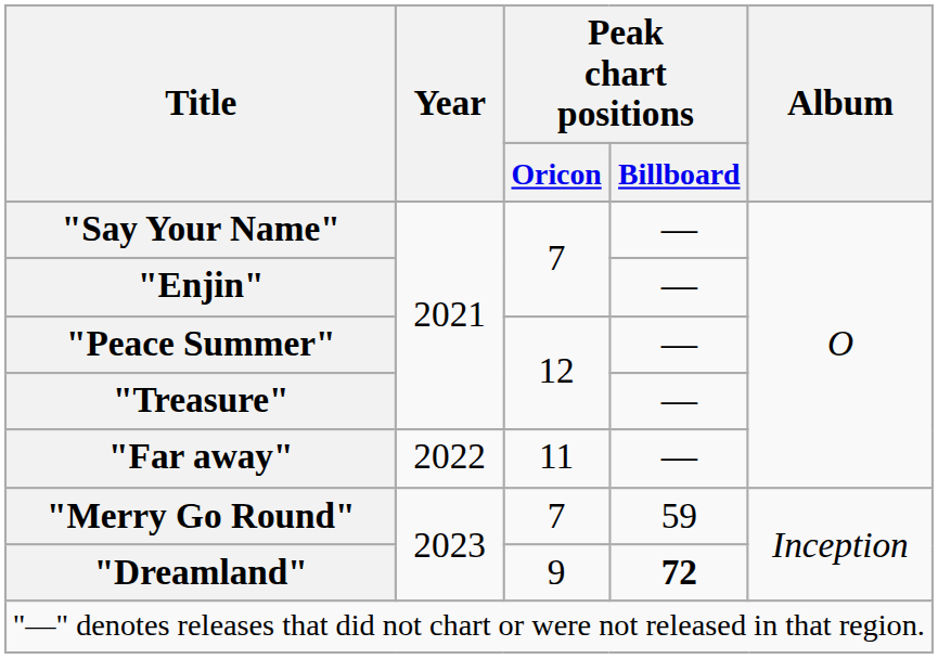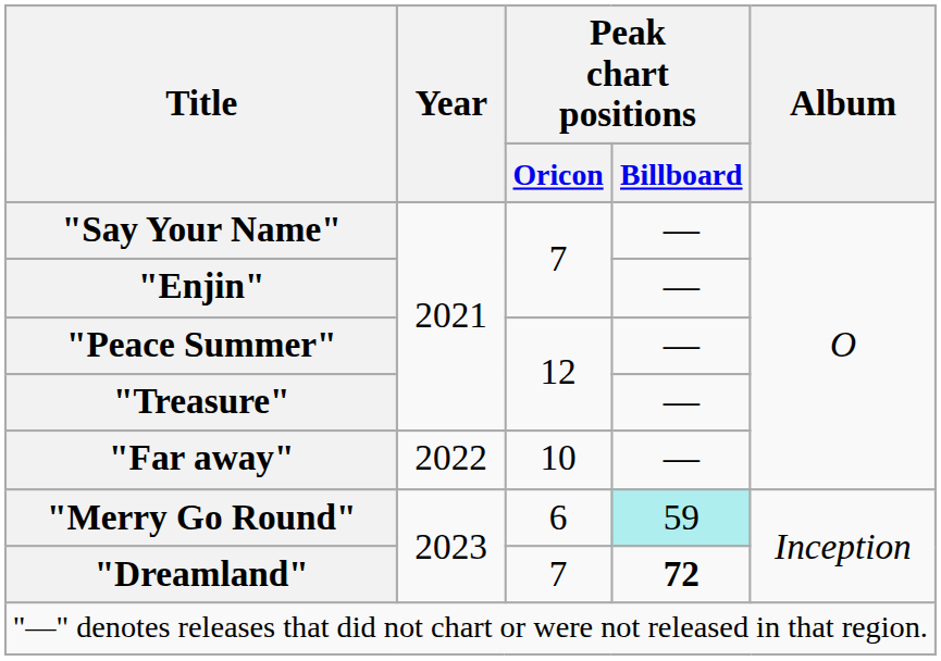 <table class="wikitable plainrowheaders" style="text-align:center;">
 <tr>
 <th scope="col" rowspan="2">Title</th>
 <th scope="col" rowspan="2">Year</th>
 <th scope="col" colspan="2">Peak <br> chart <br> positions</th>
 <th scope="col" rowspan="2">Album</th>
 </tr>
 <tr>
 <th scope="col" style="width:2.5em;"><small><a href='#'>Oricon</a></small></th>
 <th scope="col" style="width:2.5em;"><small><a href='#'>Billboard</a></small></th>
 </tr>
 <tr>
 <th scope="row">"Say Your Name"</th>
 <td rowspan="4">2021</td>
 <td rowspan="2">7</td>
 <td>—</td>
 <td rowspan="5"><em>O</em></td>
 </tr>
 <tr>
 <th scope="row">"Enjin"</th>
 <td>—</td>
 </tr>
 <tr>
 <th scope="row">"Peace Summer"</th>
 <td rowspan="2">12</td>
 <td>—</td>
 </tr>
 <tr>
 <th scope="row">"Treasure"</th>
 <td>—</td>
 </tr>
 <tr>
 <th scope="row">"Far away"</th>
 <td>2022</td>
-<td>11</td>
+<td>10</td>
 <td>—</td>
 </tr>
 <tr>
 <th scope="row">"Merry Go Round"</th>
 <td rowspan="2">2023</td>
-<td>7</td>
-<td>59</td>
+<td>6</td>
+<td style="background: paleturquoise;">59</td>
 <td rowspan="2"><em>Inception</em></td>
 </tr>
 <tr>
 <th scope="row">"Dreamland"</th>
-<td>9</td>
+<td>7</td>
 <td><strong>72</strong></td>
 </tr>
 <tr>
 <td colspan="5" style="font-size:85%">"—" denotes releases that did not chart or were not released in that region.</td>
 </tr>
 </table>
